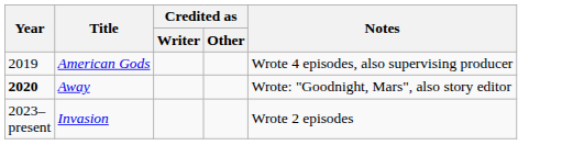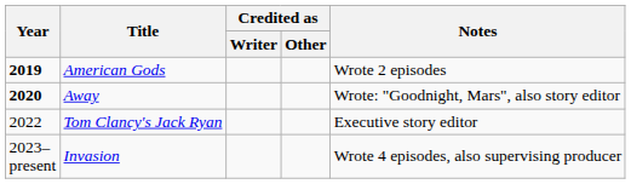 <table class="wikitable">
 <tr>
 <th rowspan="2" style="width:33px;">Year</th>
 <th rowspan="2">Title</th>
 <th colspan="2">Credited as</th>
 <th rowspan="2">Notes</th>
 </tr>
 <tr>
 <th>Writer</th>
 <th>Other</th>
 </tr>
 <tr>
-<td>2019</td>
+<td><strong>2019</strong></td>
 <td><em><a href='#'>American Gods</a></em></td>
 <td></td>
 <td></td>
-<td>Wrote 4 episodes, also supervising producer</td>
+<td>Wrote 2 episodes</td>
 </tr>
 <tr>
 <td><strong>2020</strong></td>
 <td><em><a href='#'>Away</a></em></td>
 <td></td>
 <td></td>
 <td>Wrote: "Goodnight, Mars", also story editor</td>
 </tr>
 <tr>
+<td>2022</td>
+<td><em><a href='#'>Tom Clancy's Jack Ryan</a></em></td>
+<td></td>
+<td></td>
+<td>Executive story editor</td>
+</tr>
+<tr>
 <td>2023–present</td>
 <td><em><a href='#'>Invasion</a></em></td>
 <td></td>
 <td></td>
-<td>Wrote 2 episodes</td>
+<td>Wrote 4 episodes, also supervising producer</td>
 </tr>
 </table>
